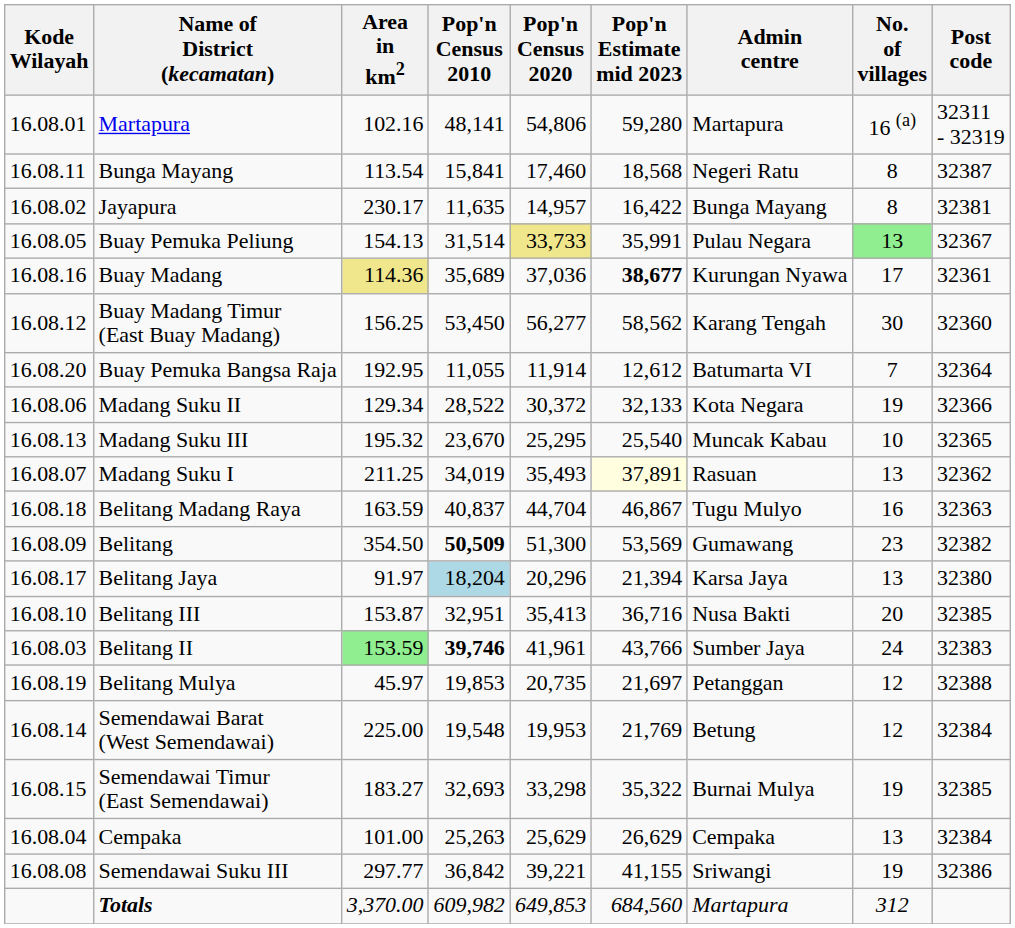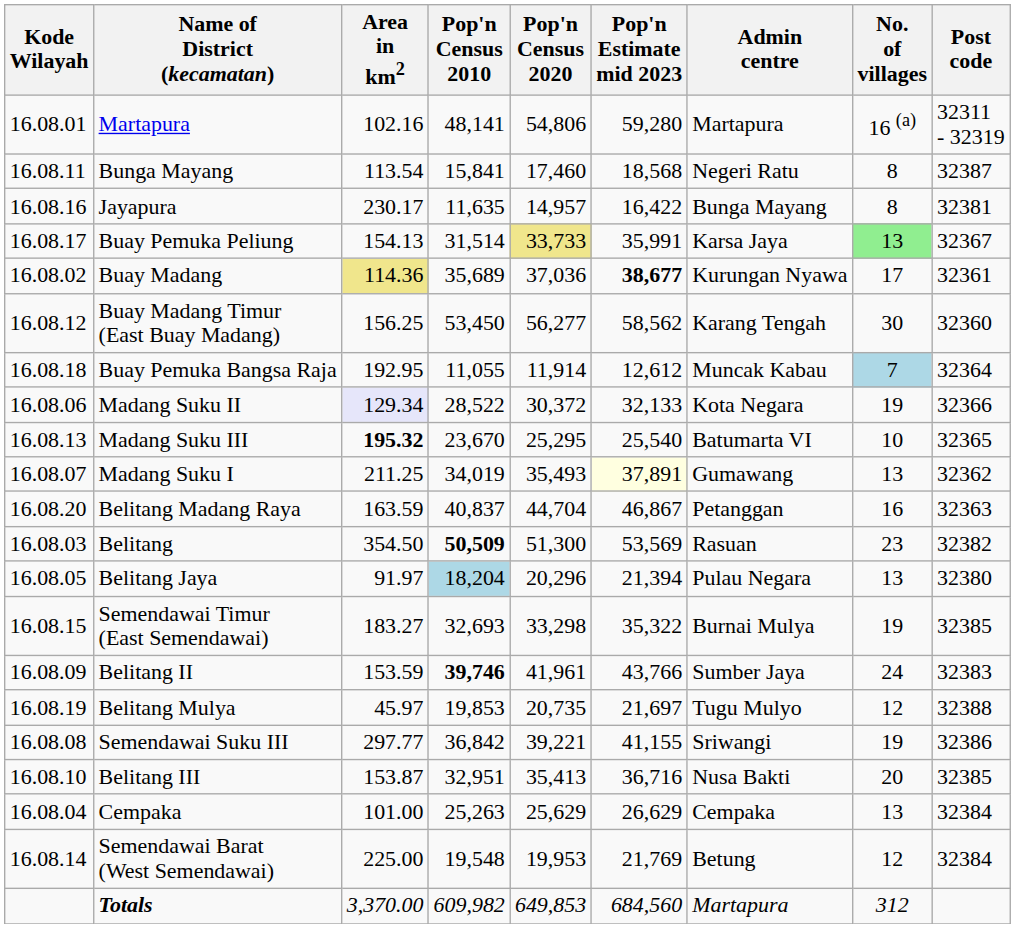 <table class="sortable wikitable">
 <tr>
 <th>Kode <br>Wilayah</th>
 <th>Name of<br>District<br>(<em>kecamatan</em>)</th>
 <th>Area <br>in<br>km<sup>2</sup></th>
 <th>Pop'n<br>Census<br>2010</th>
 <th>Pop'n<br>Census<br>2020</th>
 <th>Pop'n<br>Estimate<br>mid 2023</th>
 <th>Admin<br> centre</th>
 <th>No.<br>of<br>villages</th>
 <th>Post <br>code</th>
 </tr>
 <tr>
 <td>16.08.01</td>
 <td><a href='#'>Martapura</a></td>
 <td align="right">102.16</td>
 <td align="right">48,141</td>
 <td align="right">54,806</td>
 <td align="right">59,280</td>
 <td>Martapura</td>
 <td align="center">16 <sup>(a)</sup></td>
 <td>32311<br>- 32319</td>
 </tr>
 <tr>
 <td>16.08.11</td>
 <td>Bunga Mayang</td>
 <td align="right">113.54</td>
 <td align="right">15,841</td>
 <td align="right">17,460</td>
 <td align="right">18,568</td>
 <td>Negeri Ratu</td>
 <td align="center">8</td>
 <td>32387</td>
 </tr>
 <tr>
-<td>16.08.02</td>
+<td>16.08.16</td>
 <td>Jayapura</td>
 <td align="right">230.17</td>
 <td align="right">11,635</td>
 <td align="right">14,957</td>
 <td align="right">16,422</td>
 <td>Bunga Mayang</td>
 <td align="center">8</td>
 <td>32381</td>
 </tr>
 <tr>
-<td>16.08.05</td>
+<td>16.08.17</td>
 <td>Buay Pemuka Peliung</td>
 <td align="right">154.13</td>
 <td align="right">31,514</td>
 <td align="right" style="background: khaki;">33,733</td>
 <td align="right">35,991</td>
-<td>Pulau Negara</td>
+<td>Karsa Jaya</td>
 <td align="center" style="background: lightgreen;">13</td>
 <td>32367</td>
 </tr>
 <tr>
-<td>16.08.16</td>
+<td>16.08.02</td>
 <td>Buay Madang</td>
 <td align="right" style="background: khaki;">114.36</td>
 <td align="right">35,689</td>
 <td align="right">37,036</td>
 <td align="right"><strong>38,677</strong></td>
 <td>Kurungan Nyawa</td>
 <td align="center">17</td>
 <td>32361</td>
 </tr>
 <tr>
 <td>16.08.12</td>
 <td>Buay Madang Timur <br>(East Buay Madang)</td>
 <td align="right">156.25</td>
 <td align="right">53,450</td>
 <td align="right">56,277</td>
 <td align="right">58,562</td>
 <td>Karang Tengah</td>
 <td align="center">30</td>
 <td>32360</td>
 </tr>
 <tr>
-<td>16.08.20</td>
+<td>16.08.18</td>
 <td>Buay Pemuka Bangsa Raja</td>
 <td align="right">192.95</td>
 <td align="right">11,055</td>
 <td align="right">11,914</td>
 <td align="right">12,612</td>
-<td>Batumarta VI</td>
-<td align="center">7</td>
+<td>Muncak Kabau</td>
+<td align="center" style="background: lightblue;">7</td>
 <td>32364</td>
 </tr>
 <tr>
 <td>16.08.06</td>
 <td>Madang Suku II</td>
-<td align="right">129.34</td>
+<td align="right" style="background: lavender;">129.34</td>
 <td align="right">28,522</td>
 <td align="right">30,372</td>
 <td align="right">32,133</td>
 <td>Kota Negara</td>
 <td align="center">19</td>
 <td>32366</td>
 </tr>
 <tr>
 <td>16.08.13</td>
 <td>Madang Suku III</td>
-<td align="right">195.32</td>
+<td align="right"><strong>195.32</strong></td>
 <td align="right">23,670</td>
 <td align="right">25,295</td>
 <td align="right">25,540</td>
-<td>Muncak Kabau</td>
+<td>Batumarta VI</td>
 <td align="center">10</td>
 <td>32365</td>
 </tr>
 <tr>
 <td>16.08.07</td>
 <td>Madang Suku I</td>
 <td align="right">211.25</td>
 <td align="right">34,019</td>
 <td align="right">35,493</td>
 <td align="right" style="background: lightyellow;">37,891</td>
-<td>Rasuan</td>
+<td>Gumawang</td>
 <td align="center">13</td>
 <td>32362</td>
 </tr>
 <tr>
-<td>16.08.18</td>
+<td>16.08.20</td>
 <td>Belitang Madang Raya</td>
 <td align="right">163.59</td>
 <td align="right">40,837</td>
 <td align="right">44,704</td>
 <td align="right">46,867</td>
-<td>Tugu Mulyo</td>
+<td>Petanggan</td>
 <td align="center">16</td>
 <td>32363</td>
 </tr>
 <tr>
-<td>16.08.09</td>
+<td>16.08.03</td>
 <td>Belitang</td>
 <td align="right">354.50</td>
 <td align="right"><strong>50,509</strong></td>
 <td align="right">51,300</td>
 <td align="right">53,569</td>
-<td>Gumawang</td>
+<td>Rasuan</td>
 <td align="center">23</td>
 <td>32382</td>
 </tr>
 <tr>
-<td>16.08.17</td>
+<td>16.08.05</td>
 <td>Belitang Jaya</td>
 <td align="right">91.97</td>
 <td align="right" style="background: lightblue;">18,204</td>
 <td align="right">20,296</td>
 <td align="right">21,394</td>
-<td>Karsa Jaya</td>
+<td>Pulau Negara</td>
 <td align="center">13</td>
 <td>32380</td>
 </tr>
 <tr>
-<td>16.08.10</td>
-<td>Belitang III</td>
-<td align="right">153.87</td>
-<td align="right">32,951</td>
-<td align="right">35,413</td>
-<td align="right">36,716</td>
-<td>Nusa Bakti</td>
-<td align="center">20</td>
+<td>16.08.15</td>
+<td>Semendawai Timur <br> (East Semendawai)</td>
+<td align="right">183.27</td>
+<td align="right">32,693</td>
+<td align="right">33,298</td>
+<td align="right">35,322</td>
+<td>Burnai Mulya</td>
+<td align="center">19</td>
 <td>32385</td>
 </tr>
 <tr>
-<td>16.08.03</td>
+<td>16.08.09</td>
 <td>Belitang II</td>
-<td align="right" style="background: lightgreen;">153.59</td>
+<td align="right">153.59</td>
 <td align="right"><strong>39,746</strong></td>
 <td align="right">41,961</td>
 <td align="right">43,766</td>
 <td>Sumber Jaya</td>
 <td align="center">24</td>
 <td>32383</td>
 </tr>
 <tr>
 <td>16.08.19</td>
 <td>Belitang Mulya</td>
 <td align="right">45.97</td>
 <td align="right">19,853</td>
 <td align="right">20,735</td>
 <td align="right">21,697</td>
-<td>Petanggan</td>
+<td>Tugu Mulyo</td>
 <td align="center">12</td>
 <td>32388</td>
 </tr>
 <tr>
-<td>16.08.14</td>
-<td>Semendawai Barat <br> (West Semendawai)</td>
-<td align="right">225.00</td>
-<td align="right">19,548</td>
-<td align="right">19,953</td>
-<td align="right">21,769</td>
-<td>Betung</td>
-<td align="center">12</td>
-<td>32384</td>
+<td>16.08.08</td>
+<td>Semendawai Suku III</td>
+<td align="right">297.77</td>
+<td align="right">36,842</td>
+<td align="right">39,221</td>
+<td align="right">41,155</td>
+<td>Sriwangi</td>
+<td align="center">19</td>
+<td>32386</td>
 </tr>
 <tr>
-<td>16.08.15</td>
-<td>Semendawai Timur <br> (East Semendawai)</td>
-<td align="right">183.27</td>
-<td align="right">32,693</td>
-<td align="right">33,298</td>
-<td align="right">35,322</td>
-<td>Burnai Mulya</td>
-<td align="center">19</td>
+<td>16.08.10</td>
+<td>Belitang III</td>
+<td align="right">153.87</td>
+<td align="right">32,951</td>
+<td align="right">35,413</td>
+<td align="right">36,716</td>
+<td>Nusa Bakti</td>
+<td align="center">20</td>
 <td>32385</td>
 </tr>
 <tr>
 <td>16.08.04</td>
 <td>Cempaka</td>
 <td align="right">101.00</td>
 <td align="right">25,263</td>
 <td align="right">25,629</td>
 <td align="right">26,629</td>
 <td>Cempaka</td>
 <td align="center">13</td>
 <td>32384</td>
 </tr>
 <tr>
-<td>16.08.08</td>
-<td>Semendawai Suku III</td>
-<td align="right">297.77</td>
-<td align="right">36,842</td>
-<td align="right">39,221</td>
-<td align="right">41,155</td>
-<td>Sriwangi</td>
-<td align="center">19</td>
-<td>32386</td>
+<td>16.08.14</td>
+<td>Semendawai Barat <br> (West Semendawai)</td>
+<td align="right">225.00</td>
+<td align="right">19,548</td>
+<td align="right">19,953</td>
+<td align="right">21,769</td>
+<td>Betung</td>
+<td align="center">12</td>
+<td>32384</td>
 </tr>
 <tr>
 <td></td>
 <td><strong><em>Totals</em></strong></td>
 <td align="right"><em>3,370.00</em></td>
 <td align="right"><em>609,982</em></td>
 <td align="right"><em>649,853</em></td>
 <td align="right"><em>684,560</em></td>
 <td><em>Martapura</em></td>
 <td align="center"><em>312</em></td>
 </tr>
 </table>
